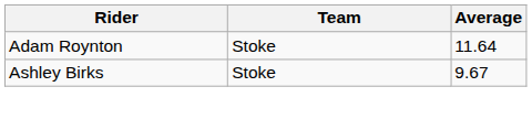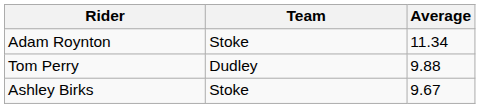 <table class="wikitable" style="font-size: 100%">
 <tr>
 <th width=200>Rider</th>
 <th width=200>Team</th>
 <th width=40>Average</th>
 </tr>
 <tr>
 <td align="left">Adam Roynton</td>
 <td>Stoke</td>
-<td>11.64</td>
+<td>11.34</td>
+</tr>
+<tr>
+<td align="left">Tom Perry</td>
+<td>Dudley</td>
+<td>9.88</td>
 </tr>
 <tr>
 <td align="left">Ashley Birks</td>
 <td>Stoke</td>
 <td>9.67</td>
 </tr>
 </table>
